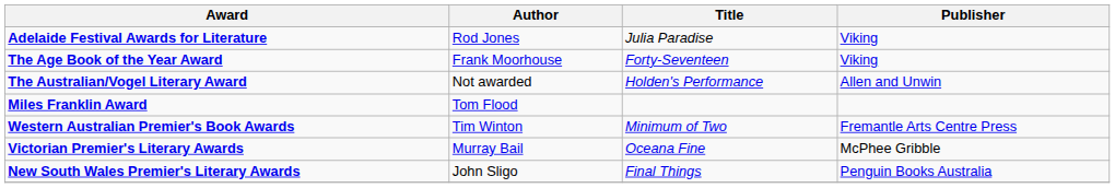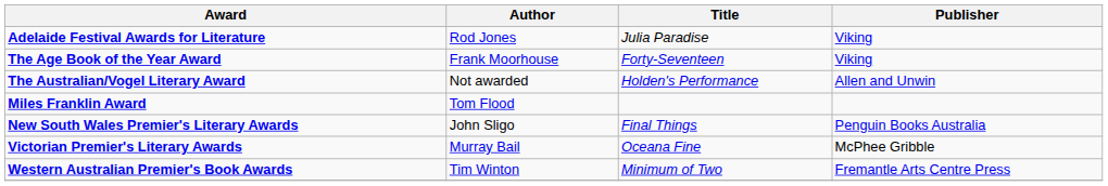 <table class="wikitable" width=100%>
 <tr>
 <th>Award</th>
 <th>Author</th>
 <th>Title</th>
 <th>Publisher</th>
 </tr>
 <tr>
 <td><strong><a href='#'>Adelaide Festival Awards for Literature</a></strong></td>
 <td><a href='#'>Rod Jones</a></td>
 <td><em>Julia Paradise</em></td>
 <td><a href='#'>Viking</a></td>
 </tr>
 <tr>
 <td><strong><a href='#'>The Age Book of the Year Award</a></strong></td>
 <td><a href='#'>Frank Moorhouse</a></td>
 <td><em><a href='#'>Forty-Seventeen</a></em></td>
 <td><a href='#'>Viking</a></td>
 </tr>
 <tr>
 <td><strong><a href='#'>The Australian/Vogel Literary Award</a></strong></td>
 <td>Not awarded</td>
 <td><em><a href='#'>Holden's Performance</a></em></td>
 <td><a href='#'>Allen and Unwin</a></td>
 </tr>
 <tr>
 <td><strong><a href='#'>Miles Franklin Award</a></strong></td>
 <td><a href='#'>Tom Flood</a></td>
 <td></td>
 <td></td>
 </tr>
 <tr>
-<td><strong><a href='#'>Western Australian Premier's Book Awards</a></strong></td>
-<td><a href='#'>Tim Winton</a></td>
-<td><em><a href='#'>Minimum of Two</a></em></td>
-<td><a href='#'>Fremantle Arts Centre Press</a></td>
+<td><strong><a href='#'>New South Wales Premier's Literary Awards</a></strong></td>
+<td>John Sligo</td>
+<td><em><a href='#'>Final Things</a></em></td>
+<td><a href='#'>Penguin Books Australia</a></td>
 </tr>
 <tr>
 <td><strong><a href='#'>Victorian Premier's Literary Awards</a></strong></td>
 <td><a href='#'>Murray Bail</a></td>
 <td><em><a href='#'>Oceana Fine</a></em></td>
 <td>McPhee Gribble</td>
 </tr>
 <tr>
-<td><strong><a href='#'>New South Wales Premier's Literary Awards</a></strong></td>
-<td>John Sligo</td>
-<td><em><a href='#'>Final Things</a></em></td>
-<td><a href='#'>Penguin Books Australia</a></td>
+<td><strong><a href='#'>Western Australian Premier's Book Awards</a></strong></td>
+<td><a href='#'>Tim Winton</a></td>
+<td><em><a href='#'>Minimum of Two</a></em></td>
+<td><a href='#'>Fremantle Arts Centre Press</a></td>
 </tr>
 <tr>
 </tr>
 </table>
